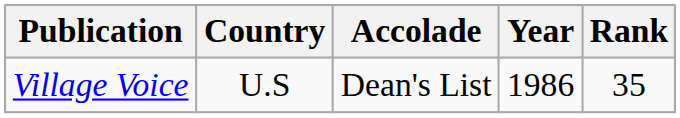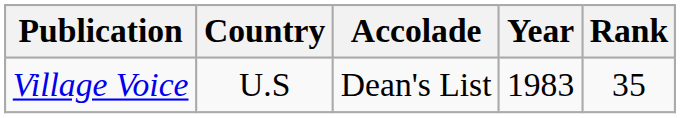 <table class="wikitable">
 <tr>
 <th>Publication</th>
 <th>Country</th>
 <th>Accolade</th>
 <th>Year</th>
 <th>Rank</th>
 </tr>
 <tr>
 <td><em><a href='#'>Village Voice</a></em></td>
 <td align="center">U.S</td>
 <td>Dean's List</td>
-<td>1986</td>
+<td>1983</td>
 <td align="center">35</td>
 </tr>
 </table>
